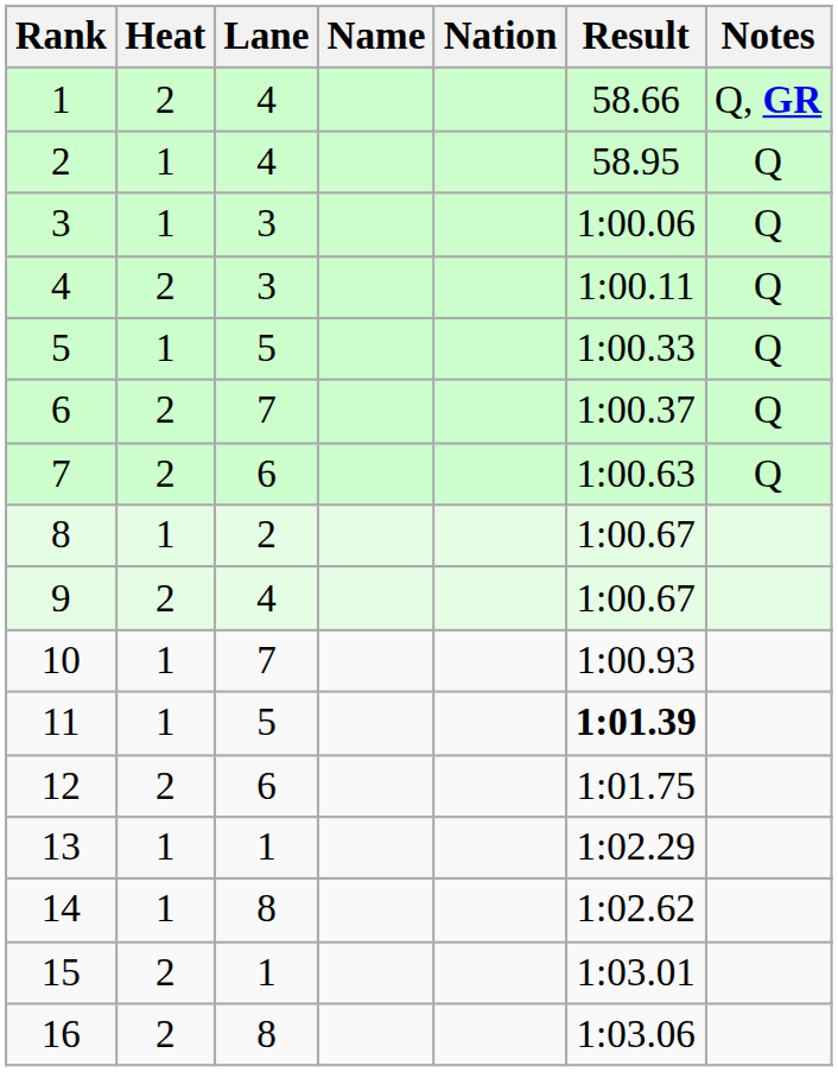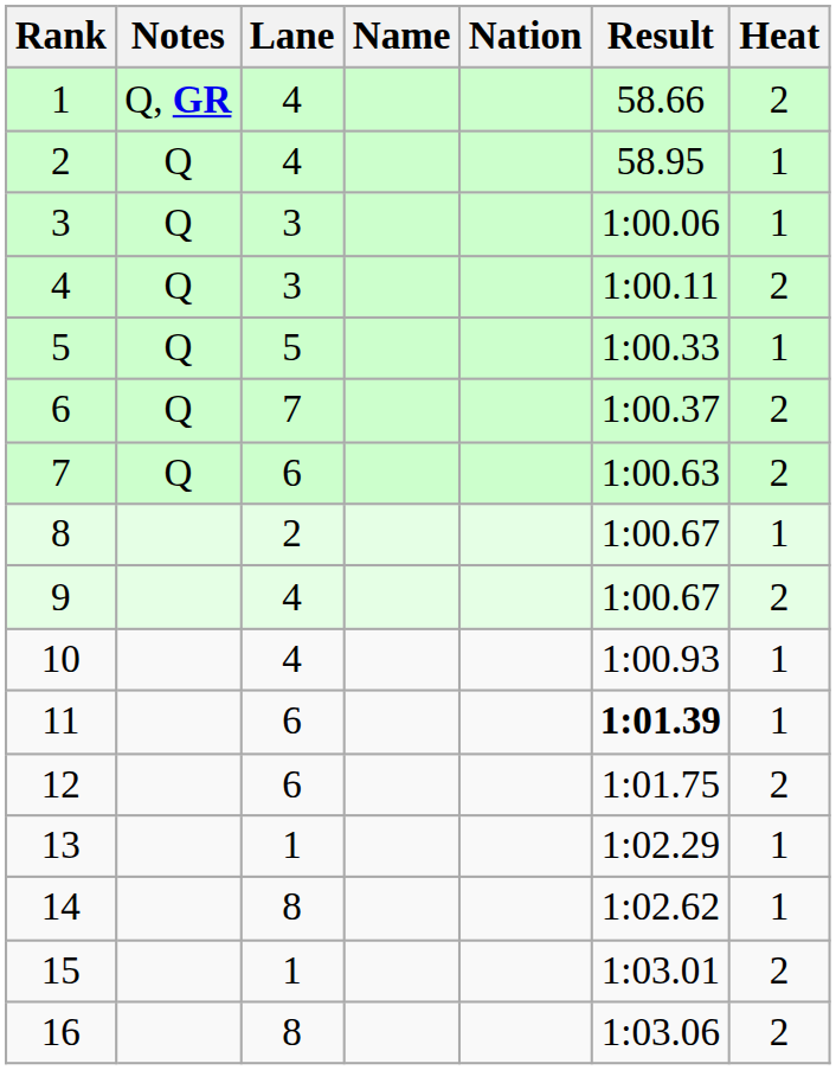 <table class="wikitable sortable" style="text-align:center">
 <tr>
 <th>Rank</th>
-<th>Heat</th>
+<th>Notes</th>
 <th>Lane</th>
 <th>Name</th>
 <th>Nation</th>
 <th>Result</th>
-<th>Notes</th>
+<th>Heat</th>
 </tr>
 <tr bgcolor=ccffcc>
 <td>1</td>
-<td>2</td>
+<td>Q, <strong><a href='#'>GR</a></strong></td>
 <td>4</td>
 <td align="left"></td>
 <td align=left></td>
 <td>58.66</td>
-<td>Q, <strong><a href='#'>GR</a></strong></td>
+<td>2</td>
 </tr>
 <tr bgcolor=ccffcc>
 <td>2</td>
-<td>1</td>
+<td>Q</td>
 <td>4</td>
 <td align="left"></td>
 <td align=left></td>
 <td>58.95</td>
-<td>Q</td>
+<td>1</td>
 </tr>
 <tr bgcolor=ccffcc>
 <td>3</td>
-<td>1</td>
+<td>Q</td>
 <td>3</td>
 <td align="left"></td>
 <td align=left></td>
 <td>1:00.06</td>
-<td>Q</td>
+<td>1</td>
 </tr>
 <tr bgcolor=ccffcc>
 <td>4</td>
-<td>2</td>
+<td>Q</td>
 <td>3</td>
 <td align="left"></td>
 <td align=left></td>
 <td>1:00.11</td>
-<td>Q</td>
+<td>2</td>
 </tr>
 <tr bgcolor=ccffcc>
 <td>5</td>
-<td>1</td>
+<td>Q</td>
 <td>5</td>
 <td align="left"></td>
 <td align=left></td>
 <td>1:00.33</td>
-<td>Q</td>
+<td>1</td>
 </tr>
 <tr bgcolor=ccffcc>
 <td>6</td>
-<td>2</td>
+<td>Q</td>
 <td>7</td>
 <td align="left"></td>
 <td align=left></td>
 <td>1:00.37</td>
-<td>Q</td>
+<td>2</td>
 </tr>
 <tr bgcolor=ccffcc>
 <td>7</td>
-<td>2</td>
+<td>Q</td>
 <td>6</td>
 <td align="left"></td>
 <td align=left></td>
 <td>1:00.63</td>
-<td>Q</td>
+<td>2</td>
 </tr>
 <tr bgcolor=e5ffe5>
 <td>8</td>
-<td>1</td>
+<td></td>
 <td>2</td>
 <td align="left"></td>
 <td align=left></td>
 <td>1:00.67</td>
-<td></td>
+<td>1</td>
 </tr>
 <tr bgcolor=e5ffe5>
 <td>9</td>
-<td>2</td>
+<td></td>
 <td>4</td>
 <td align="left"></td>
 <td align=left></td>
 <td>1:00.67</td>
-<td></td>
+<td>2</td>
 </tr>
 <tr>
 <td>10</td>
-<td>1</td>
-<td>7</td>
+<td></td>
+<td>4</td>
 <td align="left"></td>
 <td align=left></td>
 <td>1:00.93</td>
-<td></td>
+<td>1</td>
 </tr>
 <tr>
 <td>11</td>
-<td>1</td>
-<td>5</td>
+<td></td>
+<td>6</td>
 <td align="left"></td>
 <td align=left></td>
 <td><strong>1:01.39</strong></td>
-<td></td>
+<td>1</td>
 </tr>
 <tr>
 <td>12</td>
-<td>2</td>
+<td></td>
 <td>6</td>
 <td align="left"></td>
 <td align=left></td>
 <td>1:01.75</td>
-<td></td>
+<td>2</td>
 </tr>
 <tr>
 <td>13</td>
-<td>1</td>
+<td></td>
 <td>1</td>
 <td align="left"></td>
 <td align=left></td>
 <td>1:02.29</td>
-<td></td>
+<td>1</td>
 </tr>
 <tr>
 <td>14</td>
-<td>1</td>
+<td></td>
 <td>8</td>
 <td align="left"></td>
 <td align=left></td>
 <td>1:02.62</td>
-<td></td>
+<td>1</td>
 </tr>
 <tr>
 <td>15</td>
-<td>2</td>
+<td></td>
 <td>1</td>
 <td align="left"></td>
 <td align=left></td>
 <td>1:03.01</td>
-<td></td>
+<td>2</td>
 </tr>
 <tr>
 <td>16</td>
-<td>2</td>
+<td></td>
 <td>8</td>
 <td align="left"></td>
 <td align=left></td>
 <td>1:03.06</td>
-<td></td>
+<td>2</td>
 </tr>
 </table>
